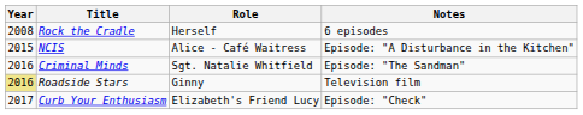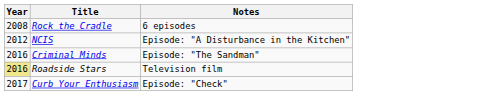 <table class="wikitable">
 <tr>
 <th>Year</th>
 <th>Title</th>
-<th>Role</th>
 <th>Notes</th>
 </tr>
 <tr>
 <td>2008</td>
 <td><em><a href='#'>Rock the Cradle</a></em></td>
-<td>Herself</td>
 <td>6 episodes</td>
 </tr>
 <tr>
-<td>2015</td>
+<td>2012</td>
 <td><em><a href='#'>NCIS</a></em></td>
-<td>Alice - Café Waitress</td>
 <td>Episode: "A Disturbance in the Kitchen"</td>
 </tr>
 <tr>
 <td>2016</td>
 <td><em><a href='#'>Criminal Minds</a></em></td>
-<td>Sgt. Natalie Whitfield</td>
 <td>Episode: "The Sandman"</td>
 </tr>
 <tr>
 <td style="background: khaki;">2016</td>
 <td><em>Roadside Stars</em></td>
-<td>Ginny</td>
 <td>Television film</td>
 </tr>
 <tr>
 <td>2017</td>
 <td><em><a href='#'>Curb Your Enthusiasm</a></em></td>
-<td>Elizabeth's Friend Lucy</td>
 <td>Episode: "Check"</td>
 </tr>
 </table>
